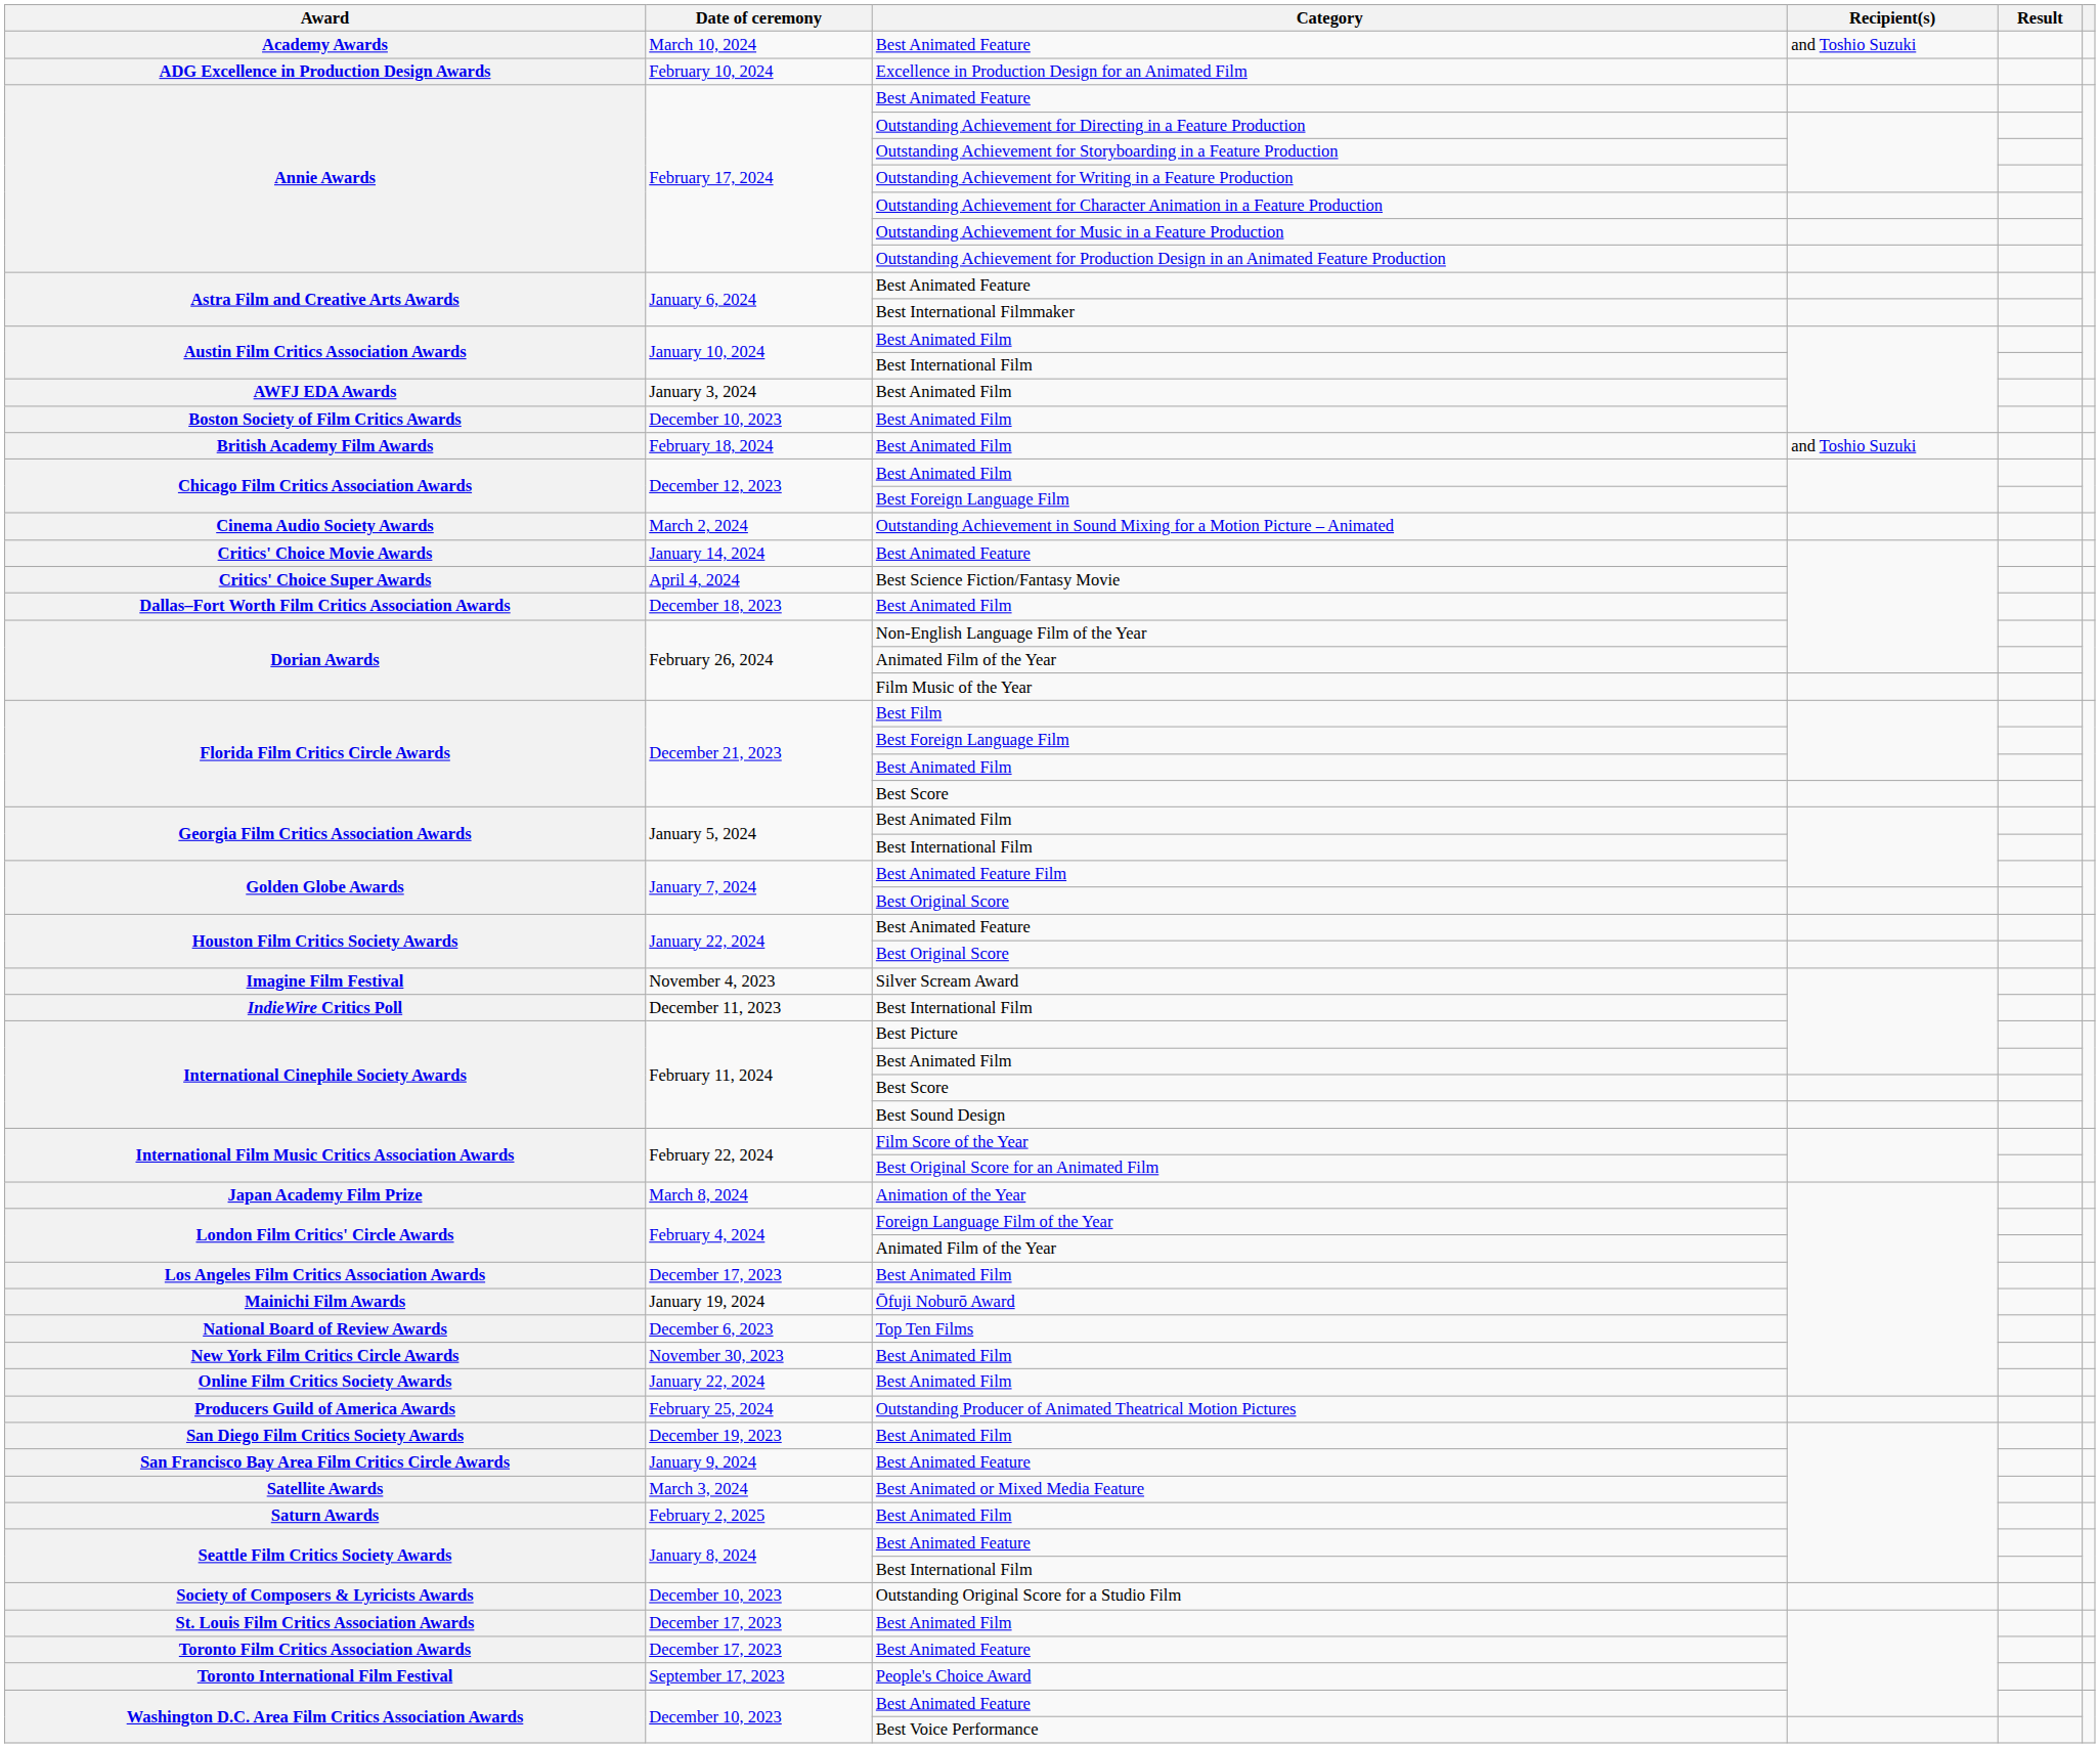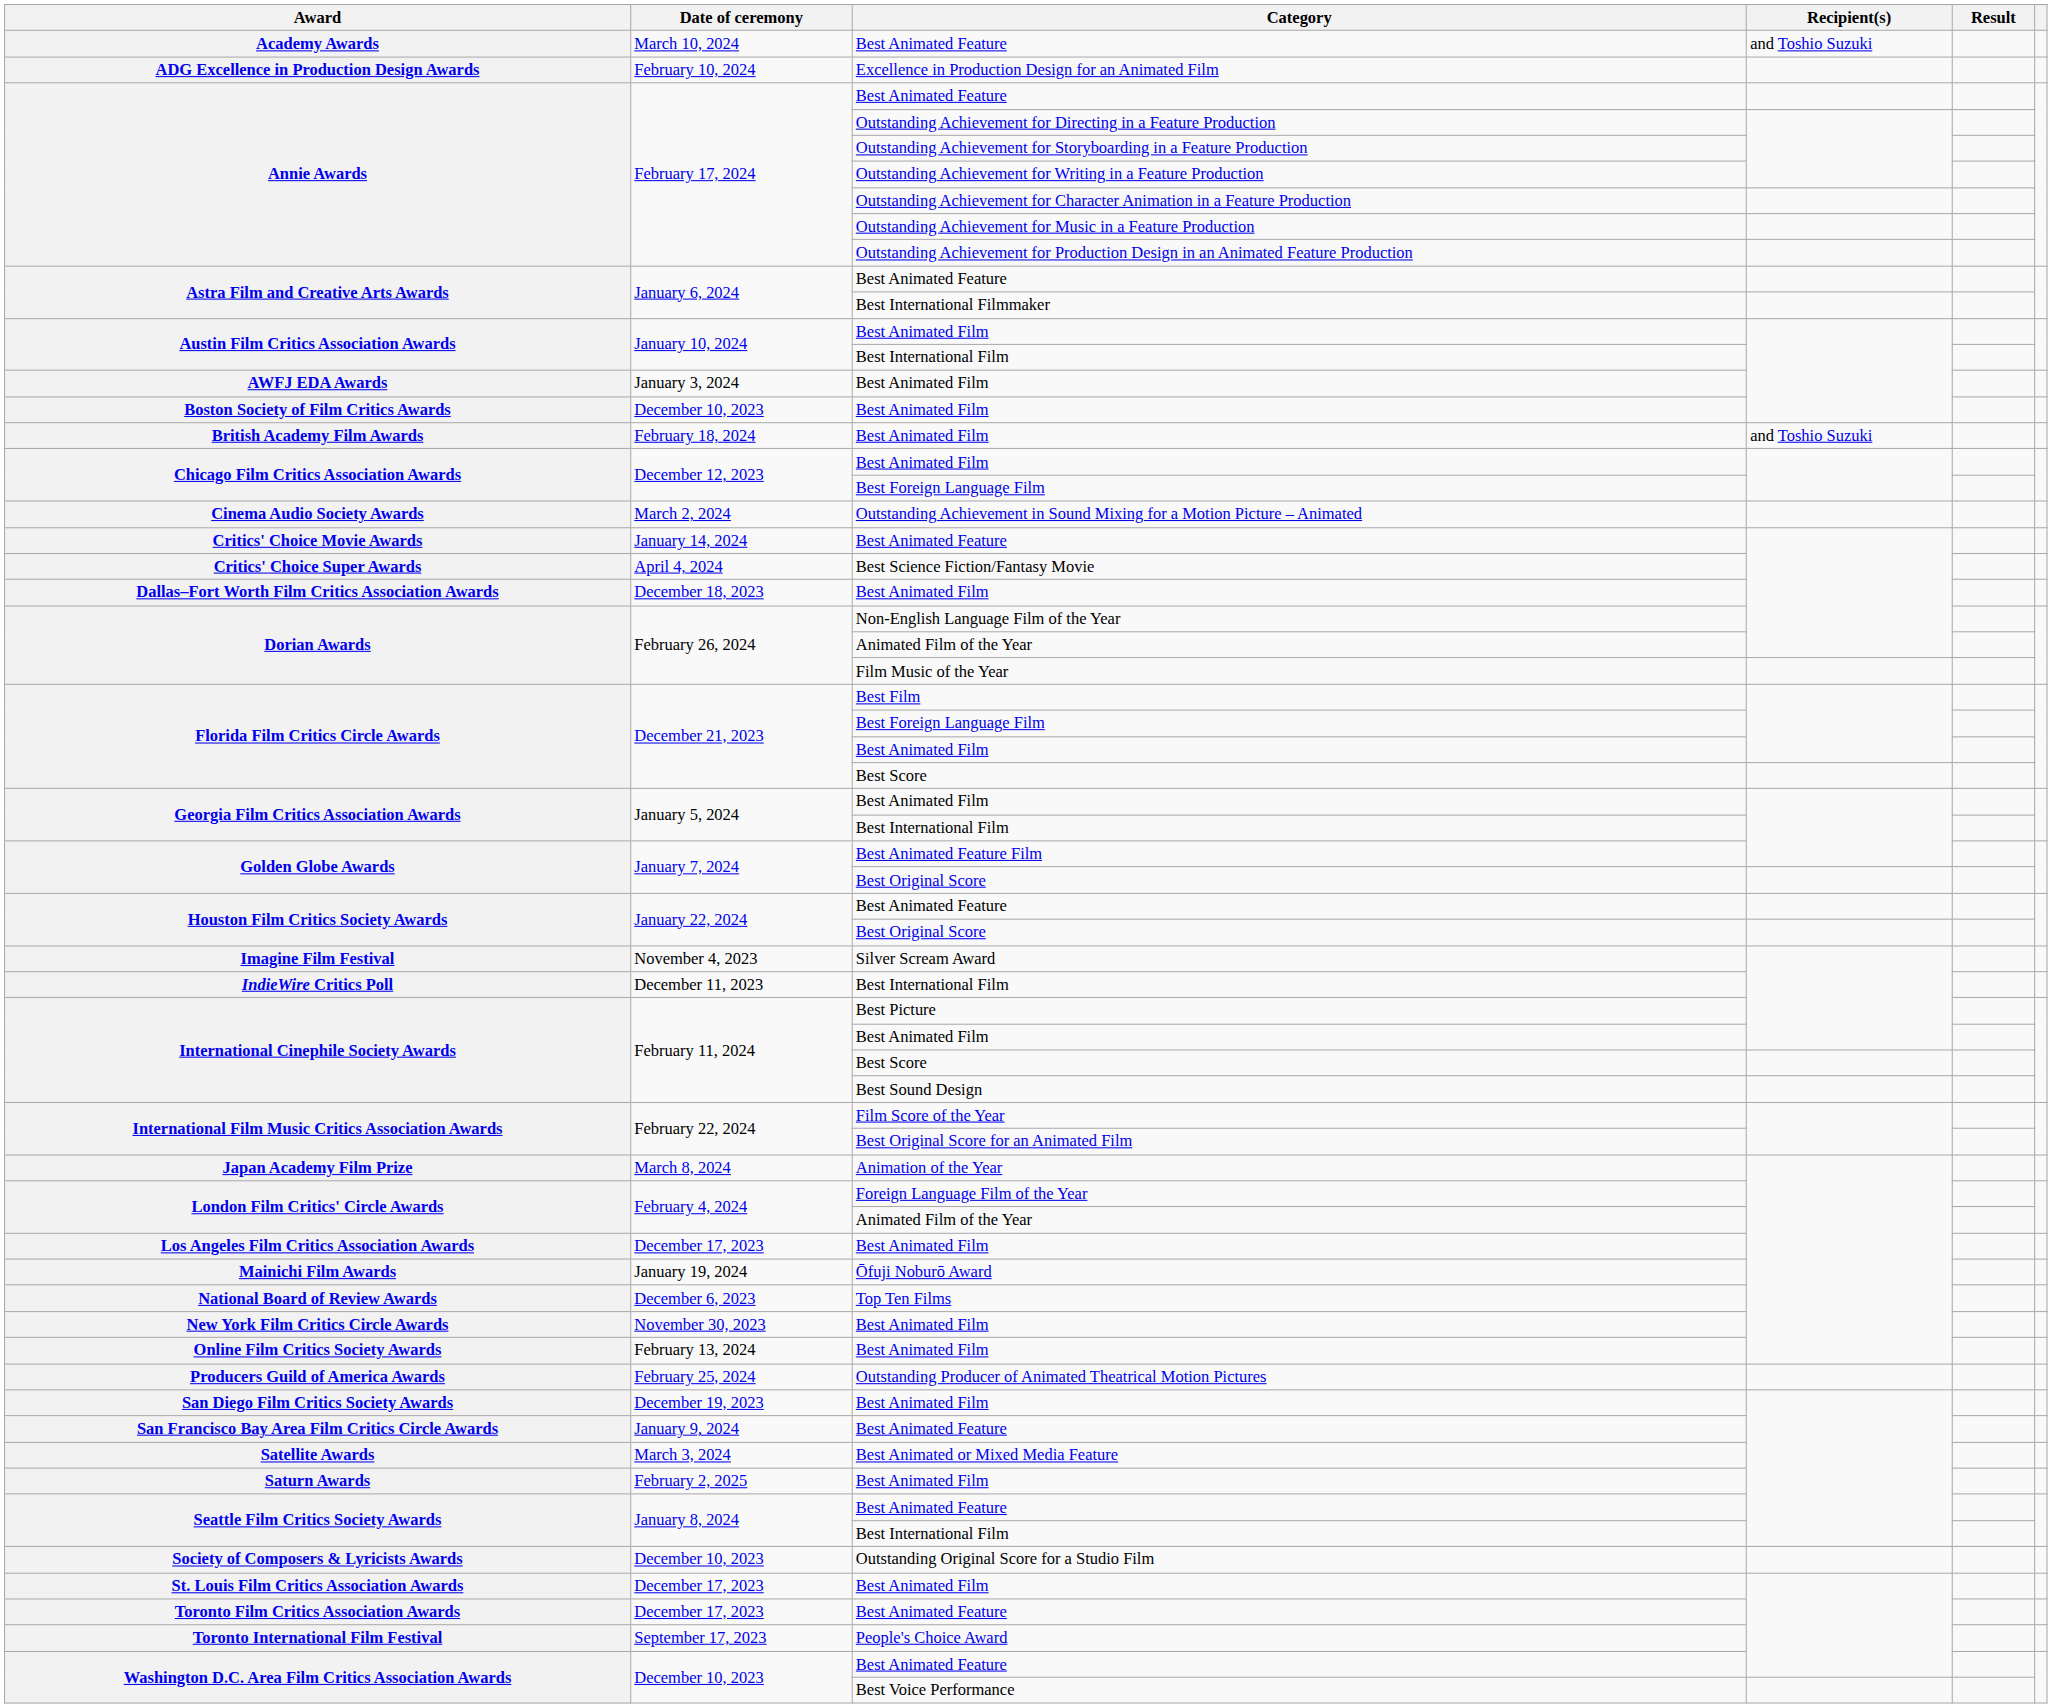 <table class="wikitable sortable plain-row-headers" style="text-align: left; width: 100%;">
 <tr>
 <th scope="col">Award</th>
 <th scope="col">Date of ceremony</th>
 <th scope="col">Category</th>
 <th scope="col">Recipient(s)</th>
 <th scope="col">Result</th>
 <th scope="col" class="unsortable"></th>
 </tr>
 <tr>
 <th scope="row"><a href='#'>Academy Awards</a></th>
 <td><a href='#'>March 10, 2024</a></td>
 <td><a href='#'>Best Animated Feature</a></td>
 <td> and <a href='#'>Toshio Suzuki</a></td>
 <td></td>
 <td align="center"></td>
 </tr>
 <tr>
 <th scope="row"><a href='#'>ADG Excellence in Production Design Awards</a></th>
 <td><a href='#'>February 10, 2024</a></td>
 <td><a href='#'>Excellence in Production Design for an Animated Film</a></td>
 <td></td>
 <td></td>
 <td align="center"></td>
 </tr>
 <tr>
 <th scope="row" rowspan="7"><a href='#'>Annie Awards</a></th>
 <td rowspan="7"><a href='#'>February 17, 2024</a></td>
 <td><a href='#'>Best Animated Feature</a></td>
 <td></td>
 <td></td>
 <td align="center" rowspan="7"></td>
 </tr>
 <tr>
 <td><a href='#'>Outstanding Achievement for Directing in a Feature Production</a></td>
 <td rowspan="3"></td>
 <td></td>
 </tr>
 <tr>
 <td><a href='#'>Outstanding Achievement for Storyboarding in a Feature Production</a></td>
 <td></td>
 </tr>
 <tr>
 <td><a href='#'>Outstanding Achievement for Writing in a Feature Production</a></td>
 <td></td>
 </tr>
 <tr>
 <td><a href='#'>Outstanding Achievement for Character Animation in a Feature Production</a></td>
 <td></td>
 <td></td>
 </tr>
 <tr>
 <td><a href='#'>Outstanding Achievement for Music in a Feature Production</a></td>
 <td></td>
 <td></td>
 </tr>
 <tr>
 <td><a href='#'>Outstanding Achievement for Production Design in an Animated Feature Production</a></td>
 <td></td>
 <td></td>
 </tr>
 <tr>
 <th scope="row" rowspan="2"><a href='#'>Astra Film and Creative Arts Awards</a></th>
 <td rowspan="2"><a href='#'>January 6, 2024</a></td>
 <td>Best Animated Feature</td>
 <td></td>
 <td></td>
 <td align="center" rowspan="2"><br></td>
 </tr>
 <tr>
 <td>Best International Filmmaker</td>
 <td></td>
 <td></td>
 </tr>
 <tr>
 <th scope="row" rowspan="2"><a href='#'>Austin Film Critics Association Awards</a></th>
 <td rowspan="2"><a href='#'>January 10, 2024</a></td>
 <td><a href='#'>Best Animated Film</a></td>
 <td rowspan="4"></td>
 <td></td>
 <td align="center" rowspan="2"></td>
 </tr>
 <tr>
 <td>Best International Film</td>
 <td></td>
 </tr>
 <tr>
 <th scope="row"><a href='#'>AWFJ EDA Awards</a></th>
 <td>January 3, 2024</td>
 <td>Best Animated Film</td>
 <td></td>
 <td align="center"></td>
 </tr>
 <tr>
 <th scope="row"><a href='#'>Boston Society of Film Critics Awards</a></th>
 <td><a href='#'>December 10, 2023</a></td>
 <td><a href='#'>Best Animated Film</a></td>
 <td></td>
 <td align="center"></td>
 </tr>
 <tr>
 <th scope="row"><a href='#'>British Academy Film Awards</a></th>
 <td><a href='#'>February 18, 2024</a></td>
 <td><a href='#'>Best Animated Film</a></td>
 <td> and <a href='#'>Toshio Suzuki</a></td>
 <td></td>
 <td align="center"></td>
 </tr>
 <tr>
 <th rowspan="2" scope="row"><a href='#'>Chicago Film Critics Association Awards</a></th>
 <td rowspan="2"><a href='#'>December 12, 2023</a></td>
 <td><a href='#'>Best Animated Film</a></td>
 <td rowspan="2"></td>
 <td></td>
 <td rowspan="2" align="center"><br></td>
 </tr>
 <tr>
 <td><a href='#'>Best Foreign Language Film</a></td>
 <td></td>
 </tr>
 <tr>
 <th scope="row"><a href='#'>Cinema Audio Society Awards</a></th>
 <td><a href='#'>March 2, 2024</a></td>
 <td><a href='#'>Outstanding Achievement in Sound Mixing for a Motion Picture – Animated</a></td>
 <td></td>
 <td></td>
 <td align="center"></td>
 </tr>
 <tr>
 <th scope="row"><a href='#'>Critics' Choice Movie Awards</a></th>
 <td><a href='#'>January 14, 2024</a></td>
 <td><a href='#'>Best Animated Feature</a></td>
 <td rowspan="5"></td>
 <td></td>
 <td align="center"></td>
 </tr>
 <tr>
 <th scope="row"><a href='#'>Critics' Choice Super Awards</a></th>
 <td><a href='#'>April 4, 2024</a></td>
 <td>Best Science Fiction/Fantasy Movie</td>
 <td></td>
 <td align="center"></td>
 </tr>
 <tr>
 <th scope="row"><a href='#'>Dallas–Fort Worth Film Critics Association Awards</a></th>
 <td><a href='#'>December 18, 2023</a></td>
 <td><a href='#'>Best Animated Film</a></td>
 <td></td>
 <td align="center"></td>
 </tr>
 <tr>
 <th scope="row" rowspan="3"><a href='#'>Dorian Awards</a></th>
 <td rowspan="3">February 26, 2024</td>
 <td>Non-English Language Film of the Year</td>
 <td></td>
 <td align="center" rowspan="3"></td>
 </tr>
 <tr>
 <td>Animated Film of the Year</td>
 <td></td>
 </tr>
 <tr>
 <td>Film Music of the Year</td>
 <td></td>
 <td></td>
 </tr>
 <tr>
 <th scope="row" rowspan="4"><a href='#'>Florida Film Critics Circle Awards</a></th>
 <td rowspan="4"><a href='#'>December 21, 2023</a></td>
 <td><a href='#'>Best Film</a></td>
 <td rowspan="3"></td>
 <td></td>
 <td align="center" rowspan="4"><br></td>
 </tr>
 <tr>
 <td><a href='#'>Best Foreign Language Film</a></td>
 <td></td>
 </tr>
 <tr>
 <td><a href='#'>Best Animated Film</a></td>
 <td></td>
 </tr>
 <tr>
 <td>Best Score</td>
 <td></td>
 <td></td>
 </tr>
 <tr>
 <th scope="row" rowspan="2"><a href='#'>Georgia Film Critics Association Awards</a></th>
 <td rowspan="2">January 5, 2024</td>
 <td>Best Animated Film</td>
 <td rowspan="3"></td>
 <td></td>
 <td align="center" rowspan="2"></td>
 </tr>
 <tr>
 <td>Best International Film</td>
 <td></td>
 </tr>
 <tr>
 <th scope="row" rowspan="2"><a href='#'>Golden Globe Awards</a></th>
 <td rowspan="2"><a href='#'>January 7, 2024</a></td>
 <td><a href='#'>Best Animated Feature Film</a></td>
 <td></td>
 <td align="center" rowspan="2"></td>
 </tr>
 <tr>
 <td><a href='#'>Best Original Score</a></td>
 <td></td>
 <td></td>
 </tr>
 <tr>
 <th scope="row" rowspan="2"><a href='#'>Houston Film Critics Society Awards</a></th>
 <td rowspan="2"><a href='#'>January 22, 2024</a></td>
 <td>Best Animated Feature</td>
 <td></td>
 <td></td>
 <td align="center" rowspan="2"></td>
 </tr>
 <tr>
 <td><a href='#'>Best Original Score</a></td>
 <td></td>
 <td></td>
 </tr>
 <tr>
 <th scope="row"><a href='#'>Imagine Film Festival</a></th>
 <td>November 4, 2023</td>
 <td>Silver Scream Award</td>
 <td rowspan="4"></td>
 <td></td>
 <td align="center"></td>
 </tr>
 <tr>
 <th scope="row"><a href='#'><em>IndieWire</em> Critics Poll</a></th>
 <td>December 11, 2023</td>
 <td>Best International Film</td>
 <td></td>
 <td align="center"></td>
 </tr>
 <tr>
 <th scope="row" rowspan="4"><a href='#'>International Cinephile Society Awards</a></th>
 <td rowspan="4">February 11, 2024</td>
 <td>Best Picture</td>
 <td></td>
 <td align="center" rowspan="4"><br></td>
 </tr>
 <tr>
 <td>Best Animated Film</td>
 <td></td>
 </tr>
 <tr>
 <td>Best Score</td>
 <td></td>
 <td></td>
 </tr>
 <tr>
 <td>Best Sound Design</td>
 <td></td>
 <td></td>
 </tr>
 <tr>
 <th scope="row" rowspan="2"><a href='#'>International Film Music Critics Association Awards</a></th>
 <td rowspan="2">February 22, 2024</td>
 <td><a href='#'>Film Score of the Year</a></td>
 <td rowspan="2"></td>
 <td></td>
 <td align="center" rowspan="2"><br></td>
 </tr>
 <tr>
 <td><a href='#'>Best Original Score for an Animated Film</a></td>
 <td></td>
 </tr>
 <tr>
 <th scope="row"><a href='#'>Japan Academy Film Prize</a></th>
 <td><a href='#'>March 8, 2024</a></td>
 <td><a href='#'>Animation of the Year</a></td>
 <td rowspan="8"></td>
 <td></td>
 <td align="center"></td>
 </tr>
 <tr>
 <th scope="row" rowspan="2"><a href='#'>London Film Critics' Circle Awards</a></th>
 <td rowspan="2"><a href='#'>February 4, 2024</a></td>
 <td><a href='#'>Foreign Language Film of the Year</a></td>
 <td></td>
 <td align="center" rowspan="2"><br></td>
 </tr>
 <tr>
 <td>Animated Film of the Year</td>
 <td></td>
 </tr>
 <tr>
 <th scope="row"><a href='#'>Los Angeles Film Critics Association Awards</a></th>
 <td><a href='#'>December 17, 2023</a></td>
 <td><a href='#'>Best Animated Film</a></td>
 <td></td>
 <td align="center"></td>
 </tr>
 <tr>
 <th scope="row"><a href='#'>Mainichi Film Awards</a></th>
 <td>January 19, 2024</td>
 <td><a href='#'>Ōfuji Noburō Award</a></td>
 <td></td>
 <td align="center"></td>
 </tr>
 <tr>
 <th scope="row"><a href='#'>National Board of Review Awards</a></th>
 <td><a href='#'>December 6, 2023</a></td>
 <td><a href='#'>Top Ten Films</a></td>
 <td></td>
 <td align="center"></td>
 </tr>
 <tr>
 <th scope="row"><a href='#'>New York Film Critics Circle Awards</a></th>
 <td><a href='#'>November 30, 2023</a></td>
 <td><a href='#'>Best Animated Film</a></td>
 <td></td>
 <td align="center"></td>
 </tr>
 <tr>
 <th scope="row"><a href='#'>Online Film Critics Society Awards</a></th>
-<td><a href='#'>January 22, 2024</a></td>
+<td>February 13, 2024</td>
 <td><a href='#'>Best Animated Film</a></td>
 <td></td>
 <td align="center"></td>
 </tr>
 <tr>
 <th scope="row"><a href='#'>Producers Guild of America Awards</a></th>
 <td><a href='#'>February 25, 2024</a></td>
 <td><a href='#'>Outstanding Producer of Animated Theatrical Motion Pictures</a></td>
 <td></td>
 <td></td>
 <td align="center"></td>
 </tr>
 <tr>
 <th scope="row"><a href='#'>San Diego Film Critics Society Awards</a></th>
 <td><a href='#'>December 19, 2023</a></td>
 <td><a href='#'>Best Animated Film</a></td>
 <td rowspan="6"></td>
 <td></td>
 <td align="center"></td>
 </tr>
 <tr>
 <th scope="row"><a href='#'>San Francisco Bay Area Film Critics Circle Awards</a></th>
 <td><a href='#'>January 9, 2024</a></td>
 <td><a href='#'>Best Animated Feature</a></td>
 <td></td>
 <td align="center"></td>
 </tr>
 <tr>
 <th scope="row"><a href='#'>Satellite Awards</a></th>
 <td><a href='#'>March 3, 2024</a></td>
 <td><a href='#'>Best Animated or Mixed Media Feature</a></td>
 <td></td>
 <td align="center"></td>
 </tr>
 <tr>
 <th scope="row"><a href='#'>Saturn Awards</a></th>
 <td><a href='#'>February 2, 2025</a></td>
 <td><a href='#'>Best Animated Film</a></td>
 <td></td>
 <td align="center"></td>
 </tr>
 <tr>
 <th scope="row" rowspan="2"><a href='#'>Seattle Film Critics Society Awards</a></th>
 <td rowspan="2"><a href='#'>January 8, 2024</a></td>
 <td><a href='#'>Best Animated Feature</a></td>
 <td></td>
 <td align="center" rowspan="2"></td>
 </tr>
 <tr>
 <td>Best International Film</td>
 <td></td>
 </tr>
 <tr>
 <th scope="row"><a href='#'>Society of Composers & Lyricists Awards</a></th>
 <td><a href='#'>December 10, 2023</a></td>
 <td>Outstanding Original Score for a Studio Film</td>
 <td></td>
 <td></td>
 <td align="center"></td>
 </tr>
 <tr>
 <th scope="row"><a href='#'>St. Louis Film Critics Association Awards</a></th>
 <td><a href='#'>December 17, 2023</a></td>
 <td><a href='#'>Best Animated Film</a></td>
 <td rowspan="4"></td>
 <td></td>
 <td align="center"></td>
 </tr>
 <tr>
 <th scope="row"><a href='#'>Toronto Film Critics Association Awards</a></th>
 <td><a href='#'>December 17, 2023</a></td>
 <td><a href='#'>Best Animated Feature</a></td>
 <td></td>
 <td align="center"></td>
 </tr>
 <tr>
 <th scope="row"><a href='#'>Toronto International Film Festival</a></th>
 <td><a href='#'>September 17, 2023</a></td>
 <td><a href='#'>People's Choice Award</a></td>
 <td></td>
 <td align="center"></td>
 </tr>
 <tr>
 <th scope="row" rowspan="2"><a href='#'>Washington D.C. Area Film Critics Association Awards</a></th>
 <td rowspan="2"><a href='#'>December 10, 2023</a></td>
 <td><a href='#'>Best Animated Feature</a></td>
 <td></td>
 <td align="center" rowspan="2"></td>
 </tr>
 <tr>
 <td>Best Voice Performance</td>
 <td></td>
 <td></td>
 </tr>
 </table>
